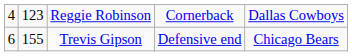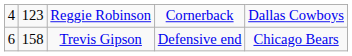 <table class="wikitable" style="text-align:center">
 <tr>
 <td>4</td>
 <td>123</td>
 <td><a href='#'>Reggie Robinson</a></td>
 <td><a href='#'>Cornerback</a></td>
 <td><a href='#'>Dallas Cowboys</a></td>
 </tr>
 <tr>
 <td>6</td>
-<td>155</td>
+<td>158</td>
 <td><a href='#'>Trevis Gipson</a></td>
 <td><a href='#'>Defensive end</a></td>
 <td><a href='#'>Chicago Bears</a></td>
 </tr>
 </table>
